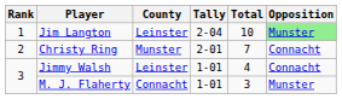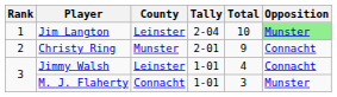 <table class="wikitable">
 <tr>
 <th>Rank</th>
 <th>Player</th>
 <th>County</th>
 <th>Tally</th>
 <th>Total</th>
 <th>Opposition</th>
 </tr>
 <tr>
 <td rowspan=1 align=center>1</td>
 <td><a href='#'>Jim Langton</a></td>
 <td><a href='#'>Leinster</a></td>
 <td align=center>2-04</td>
 <td align=center>10</td>
 <td style="background: lightgreen;"><a href='#'>Munster</a></td>
 </tr>
 <tr>
 <td rowspan=1 align=center>2</td>
 <td><a href='#'>Christy Ring</a></td>
 <td><a href='#'>Munster</a></td>
 <td align=center>2-01</td>
-<td align=center>7</td>
+<td align=center>9</td>
 <td><a href='#'>Connacht</a></td>
 </tr>
 <tr>
 <td rowspan=2 align=center>3</td>
 <td><a href='#'>Jimmy Walsh</a></td>
 <td><a href='#'>Leinster</a></td>
 <td align=center>1-01</td>
 <td align=center>4</td>
 <td><a href='#'>Connacht</a></td>
 </tr>
 <tr>
 <td><a href='#'>M. J. Flaherty</a></td>
 <td><a href='#'>Connacht</a></td>
 <td align=center>1-01</td>
 <td align=center>3</td>
 <td><a href='#'>Munster</a></td>
 </tr>
 </table>
